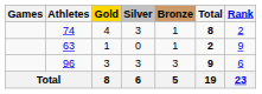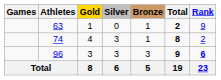 <table class="wikitable" style="text-align:center; font-size:90%;">
 <tr>
 <th>Games</th>
 <th>Athletes</th>
 <td style="background:gold; font-weight:bold;">Gold</td>
 <td style="background:silver; font-weight:bold;">Silver</td>
 <td style="background:#cc9966; font-weight:bold;">Bronze</td>
 <th style="font-weight:bold;">Total</th>
 <th style="font-weight:bold;"><a href='#'>Rank</a></th>
 </tr>
 <tr>
 <td align=left></td>
+<td><a href='#'>63</a></td>
+<td>1</td>
+<td>0</td>
+<td>1</td>
+<td><strong>2</strong></td>
+<td><a href='#'>9</a></td>
+</tr>
+<tr>
+<td align=left></td>
 <td><a href='#'>74</a></td>
 <td>4</td>
 <td>3</td>
 <td>1</td>
 <td><strong>8</strong></td>
 <td><a href='#'>2</a></td>
 </tr>
 <tr>
 <td align=left></td>
-<td><a href='#'>63</a></td>
-<td>1</td>
-<td>0</td>
-<td>1</td>
-<td><strong>2</strong></td>
-<td><a href='#'>9</a></td>
-</tr>
-<tr>
-<td align=left></td>
 <td><a href='#'>96</a></td>
 <td>3</td>
 <td>3</td>
 <td>3</td>
 <td><strong>9</strong></td>
-<td><a href='#'>6</a></td>
+<td><strong><a href='#'>6</a></strong></td>
 </tr>
 <tr>
 <th colspan=2>Total</th>
 <th>8</th>
 <th>6</th>
 <th>5</th>
 <th>19</th>
 <th><a href='#'>23</a></th>
 </tr>
 </table>
